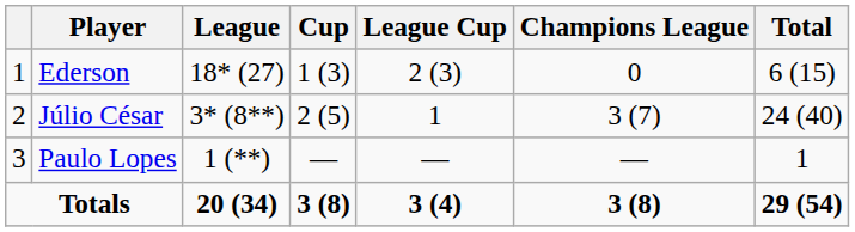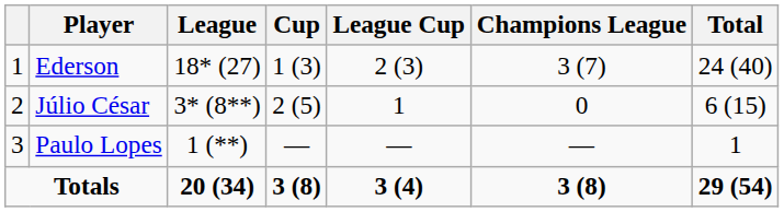 <table class="wikitable sortable" style="text-align:center;">
 <tr>
 <th></th>
 <th>Player</th>
 <th>League</th>
 <th>Cup</th>
 <th>League Cup</th>
 <th>Champions League</th>
 <th>Total</th>
 </tr>
 <tr>
 <td>1</td>
 <td align=left> <a href='#'>Ederson</a></td>
 <td>18* (27)</td>
 <td>1 (3)</td>
 <td>2 (3)</td>
-<td>0</td>
-<td>6 (15)</td>
+<td>3 (7)</td>
+<td>24 (40)</td>
 </tr>
 <tr>
 <td>2</td>
 <td align=left> <a href='#'>Júlio César</a></td>
 <td>3* (8**)</td>
 <td>2 (5)</td>
 <td>1</td>
-<td>3 (7)</td>
-<td>24 (40)</td>
+<td>0</td>
+<td>6 (15)</td>
 </tr>
 <tr>
 <td>3</td>
 <td align=left> <a href='#'>Paulo Lopes</a></td>
 <td>1 (**)</td>
 <td>—</td>
 <td>—</td>
 <td>—</td>
 <td>1</td>
 </tr>
 <tr>
 <td colspan="2"><strong>Totals</strong></td>
 <td><strong>20 (34)</strong></td>
 <td><strong>3 (8)</strong></td>
 <td><strong>3 (4)</strong></td>
 <td><strong>3 (8)</strong></td>
 <td><strong>29 (54)</strong></td>
 </tr>
 </table>
